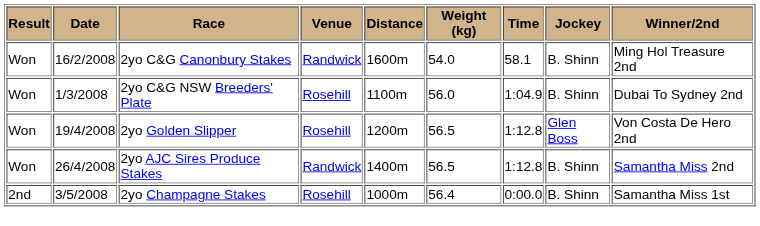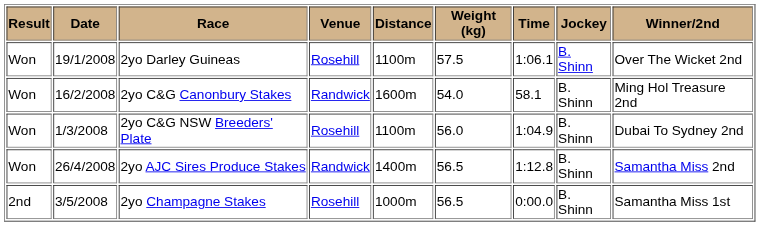 <table border="1">
 <tr style="background:#d2b48c; color:black">
 <th>Result</th>
 <th>Date</th>
 <th>Race</th>
 <th>Venue</th>
 <th>Distance</th>
 <th>Weight (kg)</th>
 <th>Time</th>
 <th>Jockey</th>
 <th>Winner/2nd</th>
+</tr>
+<tr>
+<td>Won</td>
+<td>19/1/2008</td>
+<td>2yo Darley Guineas</td>
+<td><a href='#'>Rosehill</a></td>
+<td>1100m</td>
+<td>57.5</td>
+<td>1:06.1</td>
+<td><a href='#'>B. Shinn</a></td>
+<td>Over The Wicket 2nd</td>
 </tr>
 <tr>
 <td>Won</td>
 <td>16/2/2008</td>
 <td>2yo C&G <a href='#'>Canonbury Stakes</a></td>
 <td><a href='#'>Randwick</a></td>
 <td>1600m</td>
 <td>54.0</td>
 <td>58.1</td>
 <td>B. Shinn</td>
 <td>Ming Hol Treasure 2nd</td>
 </tr>
 <tr>
 <td>Won</td>
 <td>1/3/2008</td>
 <td>2yo C&G NSW <a href='#'>Breeders' Plate</a></td>
 <td><a href='#'>Rosehill</a></td>
 <td>1100m</td>
 <td>56.0</td>
 <td>1:04.9</td>
 <td>B. Shinn</td>
 <td>Dubai To Sydney 2nd</td>
 </tr>
 <tr>
 <td>Won</td>
-<td>19/4/2008</td>
-<td>2yo <a href='#'>Golden Slipper</a></td>
-<td><a href='#'>Rosehill</a></td>
-<td>1200m</td>
-<td>56.5</td>
-<td>1:12.8</td>
-<td><a href='#'>Glen Boss</a></td>
-<td>Von Costa De Hero 2nd</td>
-</tr>
-<tr>
-<td>Won</td>
 <td>26/4/2008</td>
 <td>2yo <a href='#'>AJC Sires Produce Stakes</a></td>
 <td><a href='#'>Randwick</a></td>
 <td>1400m</td>
 <td>56.5</td>
 <td>1:12.8</td>
 <td>B. Shinn</td>
 <td><a href='#'>Samantha Miss</a> 2nd</td>
 </tr>
 <tr>
 <td>2nd</td>
 <td>3/5/2008</td>
 <td>2yo <a href='#'>Champagne Stakes</a></td>
 <td><a href='#'>Rosehill</a></td>
 <td>1000m</td>
-<td>56.4</td>
+<td>56.5</td>
 <td>0:00.0</td>
 <td>B. Shinn</td>
 <td>Samantha Miss 1st</td>
 </tr>
 </table>
